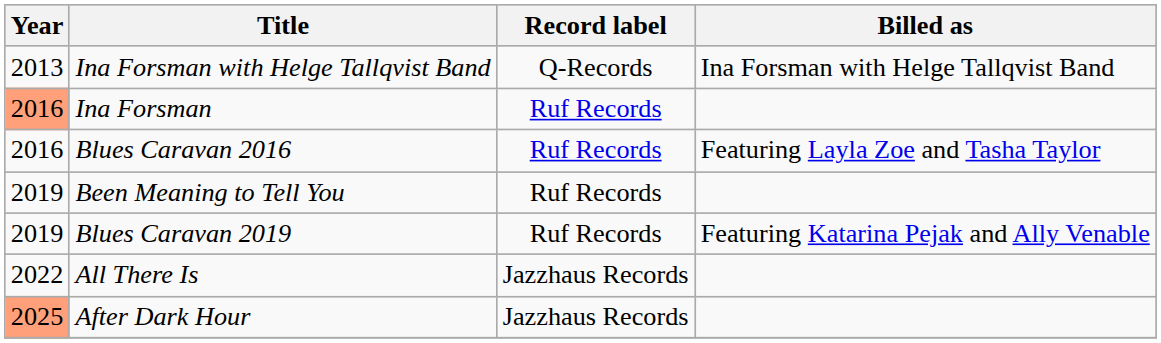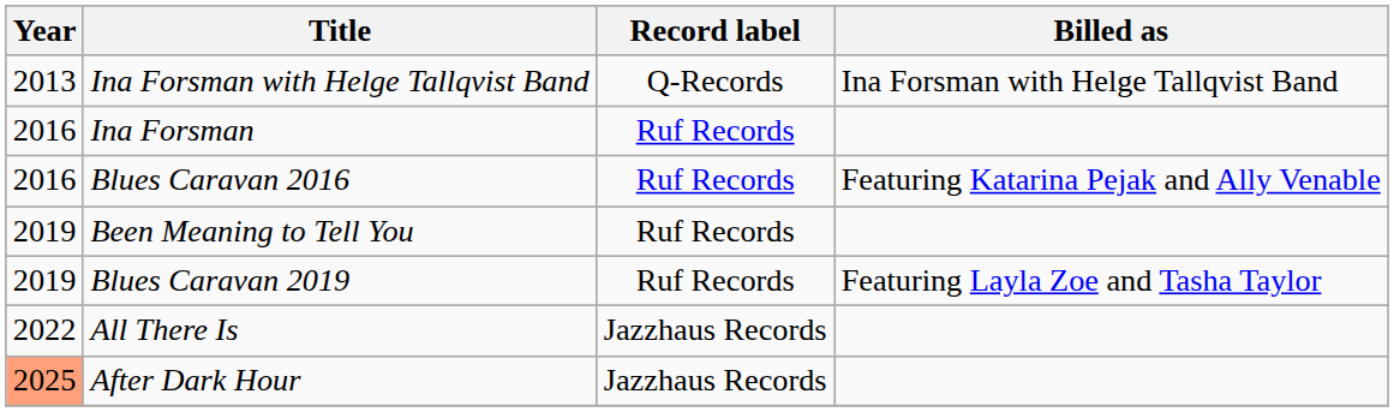 <table class="wikitable sortable">
 <tr>
 <th>Year</th>
 <th>Title</th>
 <th>Record label</th>
 <th>Billed as</th>
 </tr>
 <tr>
 <td>2013</td>
 <td><em>Ina Forsman with Helge Tallqvist Band</em></td>
 <td style="text-align:center;">Q-Records</td>
 <td>Ina Forsman with Helge Tallqvist Band</td>
 </tr>
 <tr>
-<td style="background: lightsalmon;">2016</td>
+<td>2016</td>
 <td><em>Ina Forsman</em></td>
 <td style="text-align:center;"><a href='#'>Ruf Records</a></td>
 <td></td>
 </tr>
 <tr>
 <td>2016</td>
 <td><em>Blues Caravan 2016</em></td>
 <td style="text-align:center;"><a href='#'>Ruf Records</a></td>
-<td>Featuring <a href='#'>Layla Zoe</a> and <a href='#'>Tasha Taylor</a></td>
+<td>Featuring <a href='#'>Katarina Pejak</a> and <a href='#'>Ally Venable</a></td>
 </tr>
 <tr>
 <td>2019</td>
 <td><em>Been Meaning to Tell You</em></td>
 <td style="text-align:center;">Ruf Records</td>
 <td></td>
 </tr>
 <tr>
 <td>2019</td>
 <td><em>Blues Caravan 2019</em></td>
 <td style="text-align:center;">Ruf Records</td>
-<td>Featuring <a href='#'>Katarina Pejak</a> and <a href='#'>Ally Venable</a></td>
+<td>Featuring <a href='#'>Layla Zoe</a> and <a href='#'>Tasha Taylor</a></td>
 </tr>
 <tr>
 <td>2022</td>
 <td><em>All There Is</em></td>
 <td style="text-align:center;">Jazzhaus Records</td>
 <td></td>
 </tr>
 <tr>
 <td style="background: lightsalmon;">2025</td>
 <td><em>After Dark Hour</em></td>
 <td style="text-align:center;">Jazzhaus Records</td>
 <td></td>
 </tr>
 <tr>
 </tr>
 </table>
